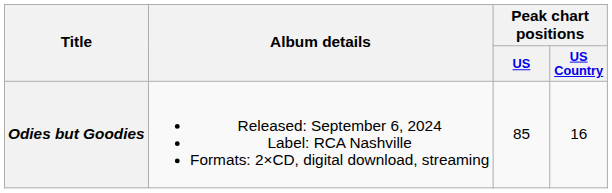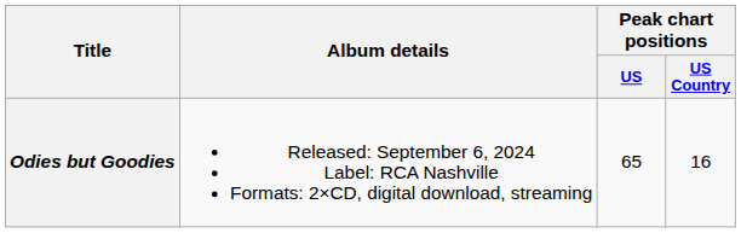 <table class="wikitable plainrowheaders" style="text-align:center;">
 <tr>
 <th scope="col" rowspan="2">Title</th>
 <th scope="col" rowspan="2">Album details</th>
 <th scope="col" colspan="2">Peak chart positions</th>
 </tr>
 <tr style="font-size:smaller;">
 <th scope="col" style="width:4em;"><a href='#'>US</a><br></th>
 <th scope="col" style="width:4em;"><a href='#'>US Country</a><br></th>
 </tr>
 <tr>
 <th scope="row"><em>Odies but Goodies</em></th>
 <td><br><ul><li>Released: September 6, 2024</li><li>Label: RCA Nashville</li><li>Formats: 2×CD, digital download, streaming</li></ul></td>
-<td>85</td>
+<td>65</td>
 <td>16</td>
 </tr>
 </table>
